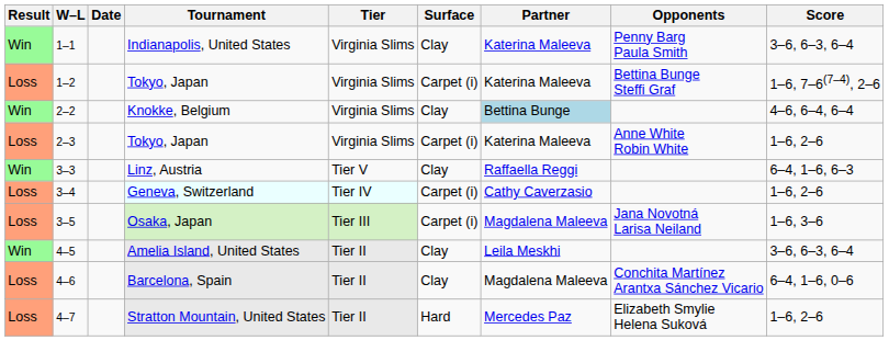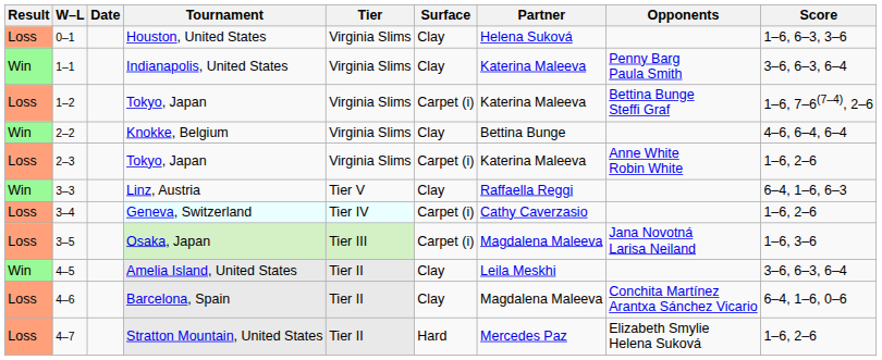 <table class="sortable wikitable">
 <tr>
 <th>Result</th>
 <th class="unsortable">W–L</th>
 <th>Date</th>
 <th>Tournament</th>
 <th>Tier</th>
 <th>Surface</th>
 <th>Partner</th>
 <th>Opponents</th>
 <th class="unsortable">Score</th>
+</tr>
+<tr>
+<td style="background:#ffa07a;">Loss</td>
+<td><small>0–1</small></td>
+<td></td>
+<td><a href='#'>Houston</a>, United States</td>
+<td>Virginia Slims</td>
+<td>Clay</td>
+<td> <a href='#'>Helena Suková</a></td>
+<td></td>
+<td>1–6, 6–3, 3–6</td>
 </tr>
 <tr>
 <td style="background:#98fb98;">Win</td>
 <td><small>1–1</small></td>
 <td><a href='#'></a></td>
 <td><a href='#'>Indianapolis</a>, United States</td>
 <td>Virginia Slims</td>
 <td>Clay</td>
 <td> <a href='#'>Katerina Maleeva</a></td>
 <td> <a href='#'>Penny Barg</a> <br>  <a href='#'>Paula Smith</a></td>
 <td>3–6, 6–3, 6–4</td>
 </tr>
 <tr>
 <td style="background:#ffa07a;">Loss</td>
 <td><small>1–2</small></td>
 <td></td>
 <td><a href='#'>Tokyo</a>, Japan</td>
 <td>Virginia Slims</td>
 <td>Carpet (i)</td>
 <td> Katerina Maleeva</td>
 <td> <a href='#'>Bettina Bunge</a> <br>  <a href='#'>Steffi Graf</a></td>
 <td>1–6, 7–6<sup>(7–4)</sup>, 2–6</td>
 </tr>
 <tr>
 <td style="background:#98fb98;">Win</td>
 <td><small>2–2</small></td>
 <td></td>
 <td><a href='#'>Knokke</a>, Belgium</td>
 <td>Virginia Slims</td>
 <td>Clay</td>
-<td style="background: lightblue;"> Bettina Bunge</td>
+<td> Bettina Bunge</td>
 <td></td>
 <td>4–6, 6–4, 6–4</td>
 </tr>
 <tr>
 <td style="background:#ffa07a;">Loss</td>
 <td><small>2–3</small></td>
 <td></td>
 <td><a href='#'>Tokyo</a>, Japan</td>
 <td>Virginia Slims</td>
 <td>Carpet (i)</td>
 <td> Katerina Maleeva</td>
 <td> <a href='#'>Anne White</a> <br>  <a href='#'>Robin White</a></td>
 <td>1–6, 2–6</td>
 </tr>
 <tr>
 <td style="background:#98fb98;">Win</td>
 <td><small>3–3</small></td>
 <td></td>
 <td><a href='#'>Linz</a>, Austria</td>
 <td>Tier V</td>
 <td>Clay</td>
 <td> <a href='#'>Raffaella Reggi</a></td>
 <td></td>
 <td>6–4, 1–6, 6–3</td>
 </tr>
 <tr>
 <td style="background:#ffa07a;">Loss</td>
 <td><small>3–4</small></td>
 <td></td>
 <td style="background:#eaffff;"><a href='#'>Geneva</a>, Switzerland</td>
 <td style="background:#eaffff;">Tier IV</td>
 <td>Carpet (i)</td>
 <td> <a href='#'>Cathy Caverzasio</a></td>
 <td></td>
 <td>1–6, 2–6</td>
 </tr>
 <tr>
 <td style="background:#ffa07a;">Loss</td>
 <td><small>3–5</small></td>
 <td></td>
 <td style="background:#d4f1c5;"><a href='#'>Osaka</a>, Japan</td>
 <td style="background:#d4f1c5;">Tier III</td>
 <td>Carpet (i)</td>
 <td> <a href='#'>Magdalena Maleeva</a></td>
 <td> <a href='#'>Jana Novotná</a> <br>  <a href='#'>Larisa Neiland</a></td>
 <td>1–6, 3–6</td>
 </tr>
 <tr>
 <td style="background:#98fb98;">Win</td>
 <td><small>4–5</small></td>
 <td></td>
 <td style="background:#e9e9e9;"><a href='#'>Amelia Island</a>, United States</td>
 <td style="background:#e9e9e9;">Tier II</td>
 <td>Clay</td>
 <td> <a href='#'>Leila Meskhi</a></td>
 <td></td>
 <td>3–6, 6–3, 6–4</td>
 </tr>
 <tr>
 <td style="background:#ffa07a;">Loss</td>
 <td><small>4–6</small></td>
 <td></td>
 <td style="background:#e9e9e9;"><a href='#'>Barcelona</a>, Spain</td>
 <td style="background:#e9e9e9;">Tier II</td>
 <td>Clay</td>
 <td> Magdalena Maleeva</td>
 <td> <a href='#'>Conchita Martínez</a> <br>  <a href='#'>Arantxa Sánchez Vicario</a></td>
 <td>6–4, 1–6, 0–6</td>
 </tr>
 <tr>
 <td style="background:#ffa07a;">Loss</td>
 <td><small>4–7</small></td>
 <td></td>
 <td style="background:#e9e9e9;"><a href='#'>Stratton Mountain</a>, United States</td>
 <td style="background:#e9e9e9;">Tier II</td>
 <td>Hard</td>
 <td> <a href='#'>Mercedes Paz</a></td>
 <td> Elizabeth Smylie<br> Helena Suková</td>
 <td>1–6, 2–6</td>
 </tr>
 </table>
